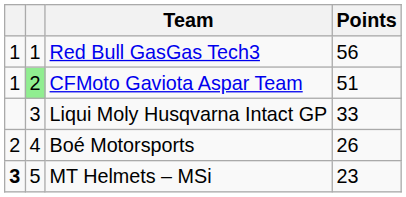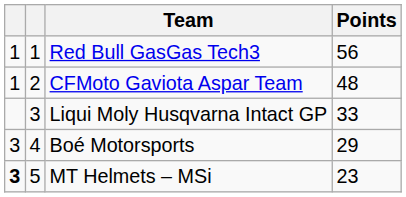 <table class="wikitable" style="font-size: 95%;">
 <tr>
 <th></th>
 <th></th>
 <th>Team</th>
 <th>Points</th>
 </tr>
 <tr>
 <td> 1</td>
 <td align=center>1</td>
 <td> <a href='#'>Red Bull GasGas Tech3</a></td>
 <td align=left>56</td>
 </tr>
 <tr>
 <td> 1</td>
-<td align=center style="background: lightgreen;">2</td>
+<td align=center>2</td>
 <td> <a href='#'>CFMoto Gaviota Aspar Team</a></td>
-<td align=left>51</td>
+<td align=left>48</td>
 </tr>
 <tr>
 <td></td>
 <td align=center>3</td>
 <td> Liqui Moly Husqvarna Intact GP</td>
 <td align=left>33</td>
 </tr>
 <tr>
-<td> 2</td>
+<td> 3</td>
 <td align=center>4</td>
 <td> Boé Motorsports</td>
-<td align=left>26</td>
+<td align=left>29</td>
 </tr>
 <tr>
 <td><strong> 3</strong></td>
 <td align=center>5</td>
 <td> MT Helmets – MSi</td>
 <td align=left>23</td>
 </tr>
 </table>
